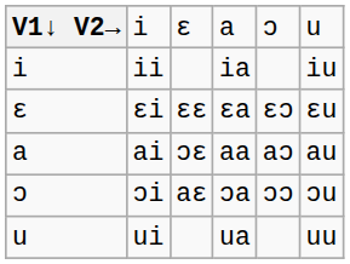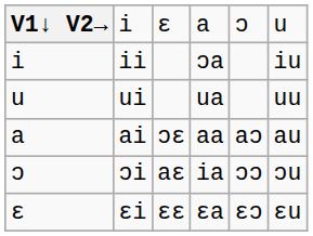 <table class="wikitable">
 <tr>
 <th>V1↓ V2→</th>
 <td>i</td>
 <td>ɛ</td>
 <td>a</td>
 <td>ɔ</td>
 <td>u</td>
 </tr>
 <tr>
 <td>i</td>
 <td>ii</td>
 <td></td>
-<td>ia</td>
+<td>ɔa</td>
 <td></td>
 <td>iu</td>
 </tr>
 <tr>
-<td>ɛ</td>
-<td>ɛi</td>
-<td>ɛɛ</td>
-<td>ɛa</td>
-<td>ɛɔ</td>
-<td>ɛu</td>
+<td>u</td>
+<td>ui</td>
+<td></td>
+<td>ua</td>
+<td></td>
+<td>uu</td>
 </tr>
 <tr>
 <td>a</td>
 <td>ai</td>
 <td>ɔɛ</td>
 <td>aa</td>
 <td>aɔ</td>
 <td>au</td>
 </tr>
 <tr>
 <td>ɔ</td>
 <td>ɔi</td>
 <td>aɛ</td>
-<td>ɔa</td>
+<td>ia</td>
 <td>ɔɔ</td>
 <td>ɔu</td>
 </tr>
 <tr>
-<td>u</td>
-<td>ui</td>
-<td></td>
-<td>ua</td>
-<td></td>
-<td>uu</td>
+<td>ɛ</td>
+<td>ɛi</td>
+<td>ɛɛ</td>
+<td>ɛa</td>
+<td>ɛɔ</td>
+<td>ɛu</td>
 </tr>
 </table>
